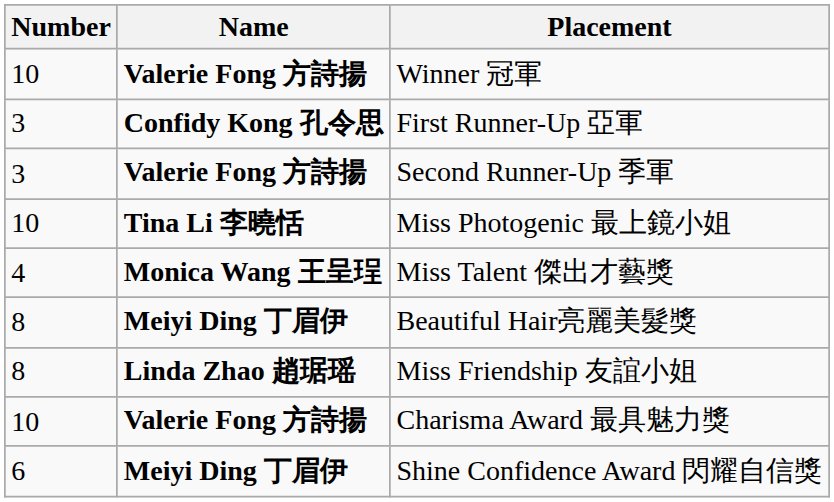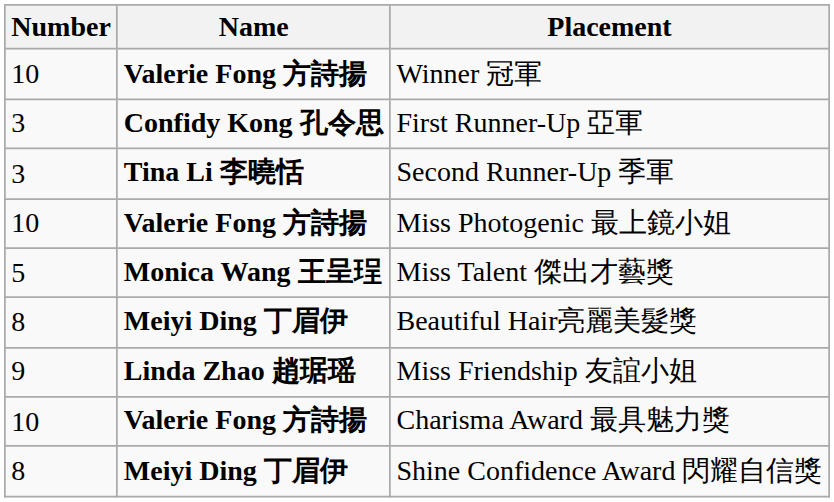 <table class="wikitable">
 <tr>
 <th><strong>Number</strong></th>
 <th><strong>Name</strong></th>
 <th><strong>Placement</strong></th>
 </tr>
 <tr>
 <td>10</td>
 <td><strong>Valerie Fong 方詩揚</strong></td>
 <td>Winner 冠軍</td>
 </tr>
 <tr>
 <td>3</td>
 <td><strong>Confidy Kong 孔令思</strong></td>
 <td>First Runner-Up 亞軍</td>
 </tr>
 <tr>
 <td>3</td>
-<td><strong>Valerie Fong 方詩揚</strong></td>
+<td><strong>Tina Li 李曉恬</strong></td>
 <td>Second Runner-Up 季軍</td>
 </tr>
 <tr>
 <td>10</td>
-<td><strong>Tina Li 李曉恬</strong></td>
+<td><strong>Valerie Fong 方詩揚</strong></td>
 <td>Miss Photogenic  最上鏡小姐</td>
 </tr>
 <tr>
-<td>4</td>
+<td>5</td>
 <td><strong>Monica Wang 王呈珵</strong></td>
 <td>Miss Talent  傑出才藝獎</td>
 </tr>
 <tr>
 <td>8</td>
 <td><strong>Meiyi Ding 丁眉伊</strong></td>
 <td>Beautiful Hair亮麗美髮獎</td>
 </tr>
 <tr>
-<td>8</td>
+<td>9</td>
 <td><strong>Linda Zhao 趙琚瑶</strong></td>
 <td>Miss Friendship 友誼小姐</td>
 </tr>
 <tr>
 <td>10</td>
 <td><strong>Valerie Fong 方詩揚</strong></td>
 <td>Charisma Award 最具魅力獎</td>
 </tr>
 <tr>
-<td>6</td>
+<td>8</td>
 <td><strong>Meiyi Ding 丁眉伊</strong></td>
 <td>Shine Confidence Award 閃耀自信獎</td>
 </tr>
 </table>
